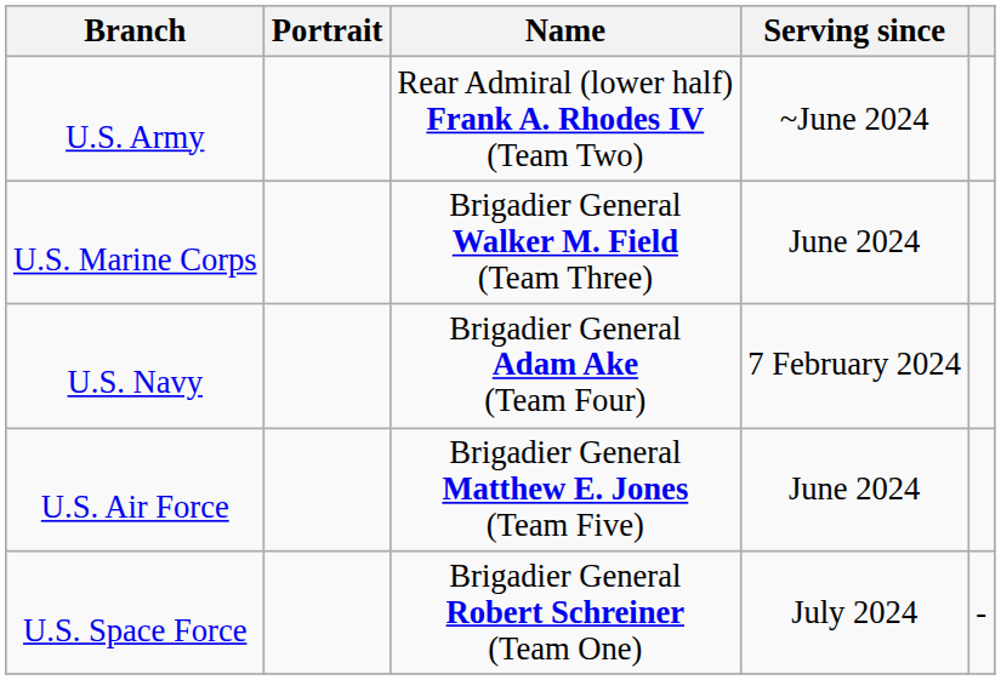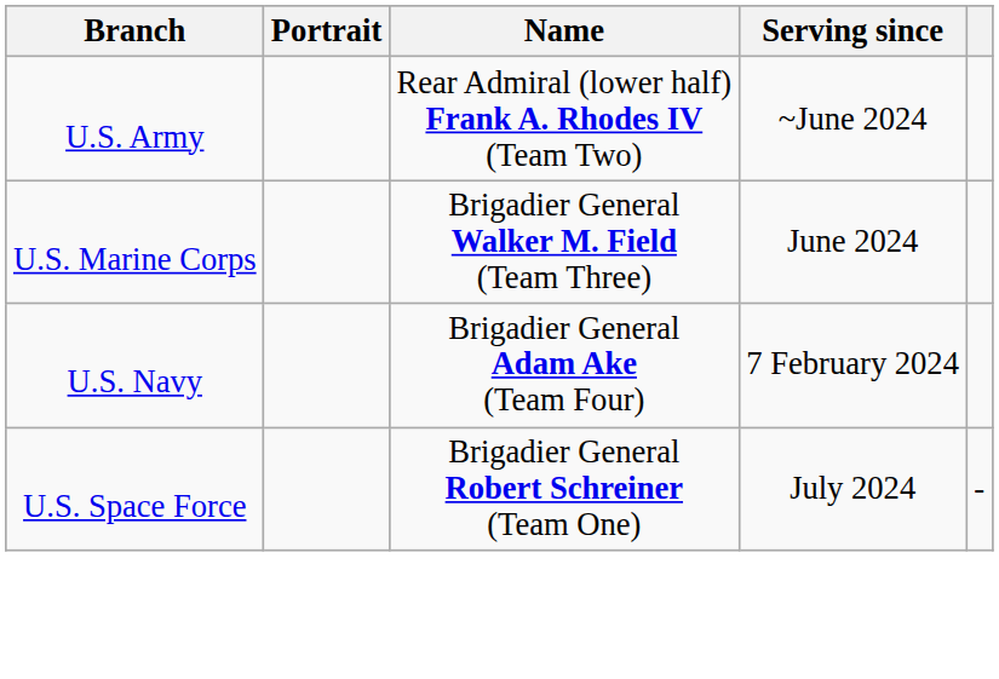 <table class="wikitable" style="text-align: center;">
 <tr>
 <th>Branch</th>
 <th>Portrait</th>
 <th>Name</th>
 <th>Serving since</th>
 <th></th>
 </tr>
 <tr>
 <td><br><a href='#'>U.S. Army</a></td>
 <td></td>
 <td>Rear Admiral (lower half)<br><strong><a href='#'>Frank A. Rhodes IV</a></strong><br>(Team Two)</td>
 <td>~June 2024</td>
 <td></td>
 </tr>
 <tr>
 <td><br><a href='#'>U.S. Marine Corps</a></td>
 <td></td>
 <td>Brigadier General<br><strong><a href='#'>Walker M. Field</a></strong><br>(Team Three)</td>
 <td>June 2024</td>
 <td></td>
 </tr>
 <tr>
 <td><br><a href='#'>U.S. Navy</a></td>
 <td></td>
 <td>Brigadier General<br><strong><a href='#'>Adam Ake</a></strong><br>(Team Four)</td>
 <td>7 February 2024</td>
 <td></td>
 </tr>
 <tr>
-<td><br><a href='#'>U.S. Air Force</a></td>
-<td></td>
-<td>Brigadier General<br><strong><a href='#'>Matthew E. Jones</a></strong><br>(Team Five)</td>
-<td>June 2024</td>
-<td></td>
-</tr>
-<tr>
 <td><br><a href='#'>U.S. Space Force</a></td>
 <td></td>
 <td>Brigadier General<br><strong><a href='#'>Robert Schreiner</a></strong><br>(Team One)</td>
 <td>July 2024</td>
 <td>-</td>
 </tr>
 </table>
